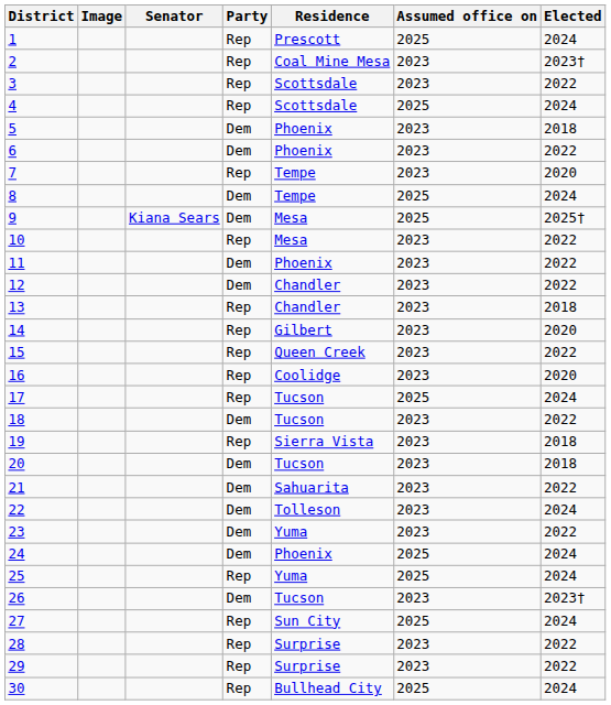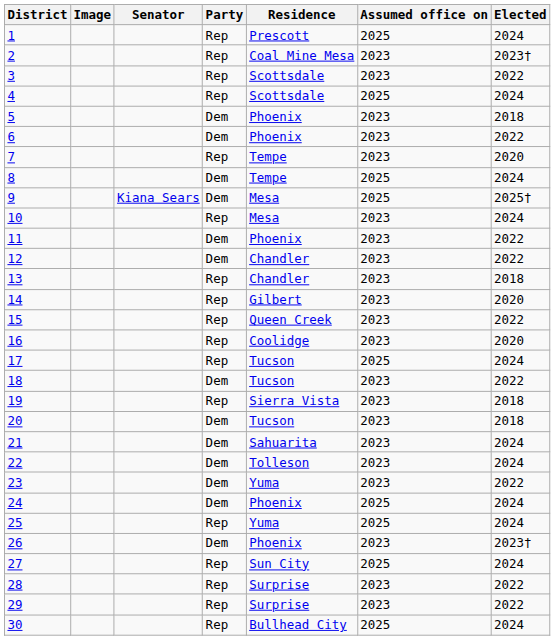 <table class="wikitable sortable">
 <tr>
 <th>District</th>
 <th>Image</th>
 <th>Senator</th>
 <th>Party</th>
 <th>Residence</th>
 <th>Assumed office on</th>
 <th>Elected</th>
 </tr>
 <tr>
 <td><a href='#'>1</a></td>
 <td></td>
 <td></td>
 <td>Rep</td>
 <td><a href='#'>Prescott</a></td>
 <td>2025</td>
 <td>2024</td>
 </tr>
 <tr>
 <td><a href='#'>2</a></td>
 <td></td>
 <td></td>
 <td>Rep</td>
 <td><a href='#'>Coal Mine Mesa</a></td>
 <td>2023</td>
 <td>2023†</td>
 </tr>
 <tr>
 <td><a href='#'>3</a></td>
 <td></td>
 <td></td>
 <td>Rep</td>
 <td><a href='#'>Scottsdale</a></td>
 <td>2023</td>
 <td>2022</td>
 </tr>
 <tr>
 <td><a href='#'>4</a></td>
 <td></td>
 <td></td>
 <td>Rep</td>
 <td><a href='#'>Scottsdale</a></td>
 <td>2025</td>
 <td>2024</td>
 </tr>
 <tr>
 <td><a href='#'>5</a></td>
 <td></td>
 <td></td>
 <td>Dem</td>
 <td><a href='#'>Phoenix</a></td>
 <td>2023</td>
 <td>2018</td>
 </tr>
 <tr>
 <td><a href='#'>6</a></td>
 <td></td>
 <td></td>
 <td>Dem</td>
 <td><a href='#'>Phoenix</a></td>
 <td>2023</td>
 <td>2022</td>
 </tr>
 <tr>
 <td><a href='#'>7</a></td>
 <td></td>
 <td></td>
 <td>Rep</td>
 <td><a href='#'>Tempe</a></td>
 <td>2023</td>
 <td>2020</td>
 </tr>
 <tr>
 <td><a href='#'>8</a></td>
 <td></td>
 <td></td>
 <td>Dem</td>
 <td><a href='#'>Tempe</a></td>
 <td>2025</td>
 <td>2024</td>
 </tr>
 <tr>
 <td><a href='#'>9</a></td>
 <td></td>
 <td><a href='#'>Kiana Sears</a></td>
 <td>Dem</td>
 <td><a href='#'>Mesa</a></td>
 <td>2025</td>
 <td>2025†</td>
 </tr>
 <tr>
 <td><a href='#'>10</a></td>
 <td></td>
 <td></td>
 <td>Rep</td>
 <td><a href='#'>Mesa</a></td>
 <td>2023</td>
-<td>2022</td>
+<td>2024</td>
 </tr>
 <tr>
 <td><a href='#'>11</a></td>
 <td></td>
 <td></td>
 <td>Dem</td>
 <td><a href='#'>Phoenix</a></td>
 <td>2023</td>
 <td>2022</td>
 </tr>
 <tr>
 <td><a href='#'>12</a></td>
 <td></td>
 <td></td>
 <td>Dem</td>
 <td><a href='#'>Chandler</a></td>
 <td>2023</td>
 <td>2022</td>
 </tr>
 <tr>
 <td><a href='#'>13</a></td>
 <td></td>
 <td></td>
 <td>Rep</td>
 <td><a href='#'>Chandler</a></td>
 <td>2023</td>
 <td>2018</td>
 </tr>
 <tr>
 <td><a href='#'>14</a></td>
 <td></td>
 <td></td>
 <td>Rep</td>
 <td><a href='#'>Gilbert</a></td>
 <td>2023</td>
 <td>2020</td>
 </tr>
 <tr>
 <td><a href='#'>15</a></td>
 <td></td>
 <td></td>
 <td>Rep</td>
 <td><a href='#'>Queen Creek</a></td>
 <td>2023</td>
 <td>2022</td>
 </tr>
 <tr>
 <td><a href='#'>16</a></td>
 <td></td>
 <td></td>
 <td>Rep</td>
 <td><a href='#'>Coolidge</a></td>
 <td>2023</td>
 <td>2020</td>
 </tr>
 <tr>
 <td><a href='#'>17</a></td>
 <td></td>
 <td></td>
 <td>Rep</td>
 <td><a href='#'>Tucson</a></td>
 <td>2025</td>
 <td>2024</td>
 </tr>
 <tr>
 <td><a href='#'>18</a></td>
 <td></td>
 <td></td>
 <td>Dem</td>
 <td><a href='#'>Tucson</a></td>
 <td>2023</td>
 <td>2022</td>
 </tr>
 <tr>
 <td><a href='#'>19</a></td>
 <td></td>
 <td></td>
 <td>Rep</td>
 <td><a href='#'>Sierra Vista</a></td>
 <td>2023</td>
 <td>2018</td>
 </tr>
 <tr>
 <td><a href='#'>20</a></td>
 <td></td>
 <td></td>
 <td>Dem</td>
 <td><a href='#'>Tucson</a></td>
 <td>2023</td>
 <td>2018</td>
 </tr>
 <tr>
 <td><a href='#'>21</a></td>
 <td></td>
 <td></td>
 <td>Dem</td>
 <td><a href='#'>Sahuarita</a></td>
 <td>2023</td>
-<td>2022</td>
+<td>2024</td>
 </tr>
 <tr>
 <td><a href='#'>22</a></td>
 <td></td>
 <td></td>
 <td>Dem</td>
 <td><a href='#'>Tolleson</a></td>
 <td>2023</td>
 <td>2024</td>
 </tr>
 <tr>
 <td><a href='#'>23</a></td>
 <td></td>
 <td></td>
 <td>Dem</td>
 <td><a href='#'>Yuma</a></td>
 <td>2023</td>
 <td>2022</td>
 </tr>
 <tr>
 <td><a href='#'>24</a></td>
 <td></td>
 <td></td>
 <td>Dem</td>
 <td><a href='#'>Phoenix</a></td>
 <td>2025</td>
 <td>2024</td>
 </tr>
 <tr>
 <td><a href='#'>25</a></td>
 <td></td>
 <td></td>
 <td>Rep</td>
 <td><a href='#'>Yuma</a></td>
 <td>2025</td>
 <td>2024</td>
 </tr>
 <tr>
 <td><a href='#'>26</a></td>
 <td></td>
 <td></td>
 <td>Dem</td>
-<td><a href='#'>Tucson</a></td>
+<td><a href='#'>Phoenix</a></td>
 <td>2023</td>
 <td>2023†</td>
 </tr>
 <tr>
 <td><a href='#'>27</a></td>
 <td></td>
 <td></td>
 <td>Rep</td>
 <td><a href='#'>Sun City</a></td>
 <td>2025</td>
 <td>2024</td>
 </tr>
 <tr>
 <td><a href='#'>28</a></td>
 <td></td>
 <td></td>
 <td>Rep</td>
 <td><a href='#'>Surprise</a></td>
 <td>2023</td>
 <td>2022</td>
 </tr>
 <tr>
 <td><a href='#'>29</a></td>
 <td></td>
 <td></td>
 <td>Rep</td>
 <td><a href='#'>Surprise</a></td>
 <td>2023</td>
 <td>2022</td>
 </tr>
 <tr>
 <td><a href='#'>30</a></td>
 <td></td>
 <td></td>
 <td>Rep</td>
 <td><a href='#'>Bullhead City</a></td>
 <td>2025</td>
 <td>2024</td>
 </tr>
 </table>
